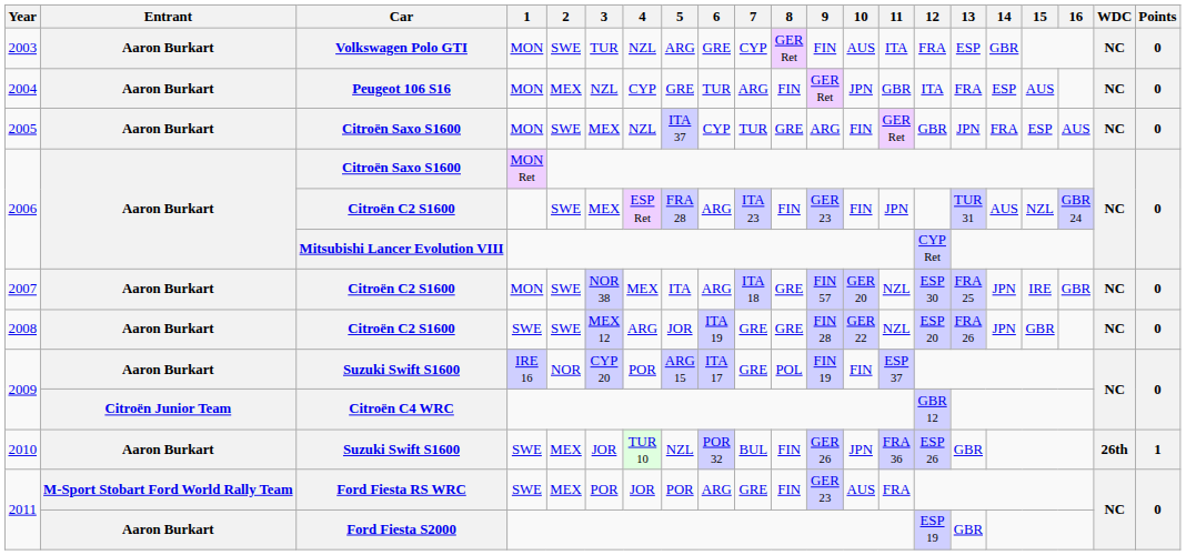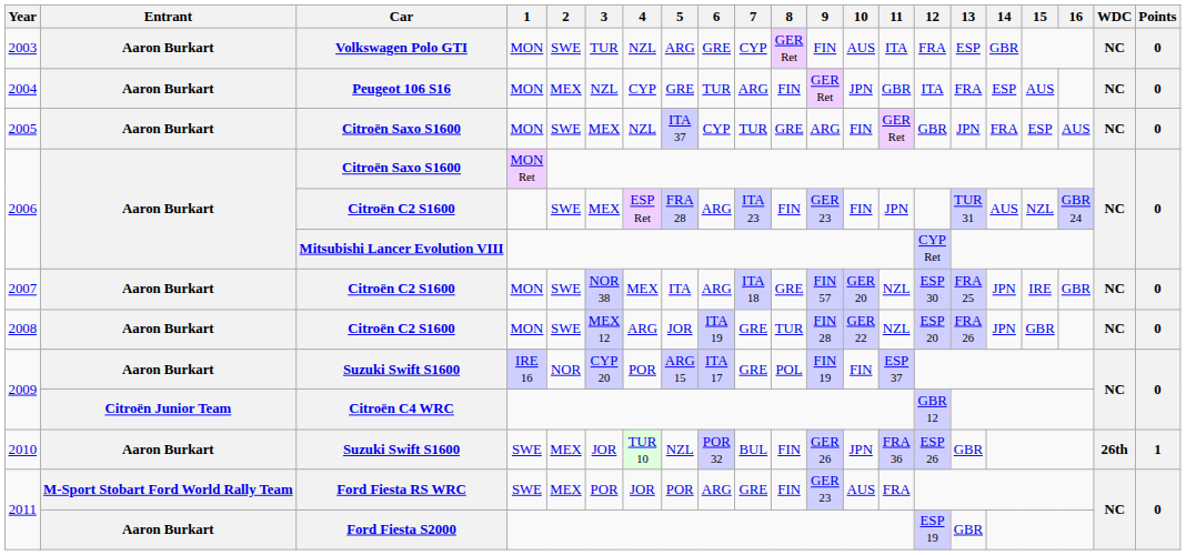 <table class="wikitable" border="1" style="text-align:center; font-size:85%;">
 <tr>
 <th>Year</th>
 <th>Entrant</th>
 <th>Car</th>
 <th>1</th>
 <th>2</th>
 <th>3</th>
 <th>4</th>
 <th>5</th>
 <th>6</th>
 <th>7</th>
 <th>8</th>
 <th>9</th>
 <th>10</th>
 <th>11</th>
 <th>12</th>
 <th>13</th>
 <th>14</th>
 <th>15</th>
 <th>16</th>
 <th>WDC</th>
 <th>Points</th>
 </tr>
 <tr>
 <td><a href='#'>2003</a></td>
 <th nowrap>Aaron Burkart</th>
 <th nowrap><a href='#'>Volkswagen Polo GTI</a></th>
 <td><a href='#'>MON</a></td>
 <td><a href='#'>SWE</a></td>
 <td><a href='#'>TUR</a></td>
 <td><a href='#'>NZL</a></td>
 <td><a href='#'>ARG</a></td>
 <td><a href='#'>GRE</a></td>
 <td><a href='#'>CYP</a></td>
 <td style="background:#EFCFFF;"><a href='#'>GER</a><br><small>Ret</small></td>
 <td><a href='#'>FIN</a></td>
 <td><a href='#'>AUS</a></td>
 <td><a href='#'>ITA</a></td>
 <td><a href='#'>FRA</a></td>
 <td><a href='#'>ESP</a></td>
 <td><a href='#'>GBR</a></td>
 <td colspan=2></td>
 <th>NC</th>
 <th>0</th>
 </tr>
 <tr>
 <td><a href='#'>2004</a></td>
 <th nowrap>Aaron Burkart</th>
 <th nowrap><a href='#'>Peugeot 106 S16</a></th>
 <td><a href='#'>MON</a></td>
 <td><a href='#'>MEX</a></td>
 <td><a href='#'>NZL</a></td>
 <td><a href='#'>CYP</a></td>
 <td><a href='#'>GRE</a></td>
 <td><a href='#'>TUR</a></td>
 <td><a href='#'>ARG</a></td>
 <td><a href='#'>FIN</a></td>
 <td style="background:#EFCFFF;"><a href='#'>GER</a><br><small>Ret</small></td>
 <td><a href='#'>JPN</a></td>
 <td><a href='#'>GBR</a></td>
 <td><a href='#'>ITA</a></td>
 <td><a href='#'>FRA</a></td>
 <td><a href='#'>ESP</a></td>
 <td><a href='#'>AUS</a></td>
 <td></td>
 <th>NC</th>
 <th>0</th>
 </tr>
 <tr>
 <td><a href='#'>2005</a></td>
 <th nowrap>Aaron Burkart</th>
 <th nowrap><a href='#'>Citroën Saxo S1600</a></th>
 <td><a href='#'>MON</a></td>
 <td><a href='#'>SWE</a></td>
 <td><a href='#'>MEX</a></td>
 <td><a href='#'>NZL</a></td>
 <td style="background:#CFCFFF;"><a href='#'>ITA</a><br><small>37</small></td>
 <td><a href='#'>CYP</a></td>
 <td><a href='#'>TUR</a></td>
 <td><a href='#'>GRE</a></td>
 <td><a href='#'>ARG</a></td>
 <td><a href='#'>FIN</a></td>
 <td style="background:#EFCFFF;"><a href='#'>GER</a><br><small>Ret</small></td>
 <td><a href='#'>GBR</a></td>
 <td><a href='#'>JPN</a></td>
 <td><a href='#'>FRA</a></td>
 <td><a href='#'>ESP</a></td>
 <td><a href='#'>AUS</a></td>
 <th>NC</th>
 <th>0</th>
 </tr>
 <tr>
 <td rowspan=3><a href='#'>2006</a></td>
 <th rowspan=3 nowrap>Aaron Burkart</th>
 <th nowrap><a href='#'>Citroën Saxo S1600</a></th>
 <td style="background:#EFCFFF;"><a href='#'>MON</a><br><small>Ret</small></td>
 <td colspan=15></td>
 <th rowspan=3>NC</th>
 <th rowspan=3>0</th>
 </tr>
 <tr>
 <th nowrap><a href='#'>Citroën C2 S1600</a></th>
 <td></td>
 <td><a href='#'>SWE</a></td>
 <td><a href='#'>MEX</a></td>
 <td style="background:#EFCFFF;"><a href='#'>ESP</a><br><small>Ret</small></td>
 <td style="background:#CFCFFF;"><a href='#'>FRA</a><br><small>28</small></td>
 <td><a href='#'>ARG</a></td>
 <td style="background:#CFCFFF;"><a href='#'>ITA</a><br><small>23</small></td>
 <td><a href='#'>FIN</a></td>
 <td style="background:#CFCFFF;"><a href='#'>GER</a><br><small>23</small></td>
 <td><a href='#'>FIN</a></td>
 <td><a href='#'>JPN</a></td>
 <td></td>
 <td style="background:#CFCFFF;"><a href='#'>TUR</a><br><small>31</small></td>
 <td><a href='#'>AUS</a></td>
 <td><a href='#'>NZL</a></td>
 <td style="background:#CFCFFF;"><a href='#'>GBR</a><br><small>24</small></td>
 </tr>
 <tr>
 <th nowrap><a href='#'>Mitsubishi Lancer Evolution VIII</a></th>
 <td colspan=11></td>
 <td style="background:#CFCFFF;"><a href='#'>CYP</a><br><small>Ret</small></td>
 <td colspan=4></td>
 </tr>
 <tr>
 <td><a href='#'>2007</a></td>
 <th nowrap>Aaron Burkart</th>
 <th nowrap><a href='#'>Citroën C2 S1600</a></th>
 <td><a href='#'>MON</a></td>
 <td><a href='#'>SWE</a></td>
 <td style="background:#CFCFFF;"><a href='#'>NOR</a><br><small>38</small></td>
 <td><a href='#'>MEX</a></td>
 <td><a href='#'>ITA</a></td>
 <td><a href='#'>ARG</a></td>
 <td style="background:#CFCFFF;"><a href='#'>ITA</a><br><small>18</small></td>
 <td><a href='#'>GRE</a></td>
 <td style="background:#CFCFFF;"><a href='#'>FIN</a><br><small>57</small></td>
 <td style="background:#CFCFFF;"><a href='#'>GER</a><br><small>20</small></td>
 <td><a href='#'>NZL</a></td>
 <td style="background:#CFCFFF;"><a href='#'>ESP</a><br><small>30</small></td>
 <td style="background:#CFCFFF;"><a href='#'>FRA</a><br><small>25</small></td>
 <td><a href='#'>JPN</a></td>
 <td><a href='#'>IRE</a></td>
 <td><a href='#'>GBR</a></td>
 <th>NC</th>
 <th>0</th>
 </tr>
 <tr>
 <td><a href='#'>2008</a></td>
 <th nowrap>Aaron Burkart</th>
 <th nowrap><a href='#'>Citroën C2 S1600</a></th>
-<td><a href='#'>SWE</a></td>
+<td><a href='#'>MON</a></td>
 <td><a href='#'>SWE</a></td>
 <td style="background:#CFCFFF;"><a href='#'>MEX</a><br><small>12</small></td>
 <td><a href='#'>ARG</a></td>
 <td><a href='#'>JOR</a></td>
 <td style="background:#CFCFFF;"><a href='#'>ITA</a><br><small>19</small></td>
 <td><a href='#'>GRE</a></td>
-<td><a href='#'>GRE</a></td>
+<td><a href='#'>TUR</a></td>
 <td style="background:#CFCFFF;"><a href='#'>FIN</a><br><small>28</small></td>
 <td style="background:#CFCFFF;"><a href='#'>GER</a><br><small>22</small></td>
 <td><a href='#'>NZL</a></td>
 <td style="background:#CFCFFF;"><a href='#'>ESP</a><br><small>20</small></td>
 <td style="background:#CFCFFF;"><a href='#'>FRA</a><br><small>26</small></td>
 <td><a href='#'>JPN</a></td>
 <td><a href='#'>GBR</a></td>
 <td></td>
 <th>NC</th>
 <th>0</th>
 </tr>
 <tr>
 <td rowspan=2><a href='#'>2009</a></td>
 <th nowrap>Aaron Burkart</th>
 <th nowrap><a href='#'>Suzuki Swift S1600</a></th>
 <td style="background:#CFCFFF;"><a href='#'>IRE</a><br><small>16</small></td>
 <td><a href='#'>NOR</a></td>
 <td style="background:#CFCFFF;"><a href='#'>CYP</a><br><small>20</small></td>
 <td><a href='#'>POR</a></td>
 <td style="background:#CFCFFF;"><a href='#'>ARG</a><br><small>15</small></td>
 <td style="background:#CFCFFF;"><a href='#'>ITA</a><br><small>17</small></td>
 <td><a href='#'>GRE</a></td>
 <td><a href='#'>POL</a></td>
 <td style="background:#CFCFFF;"><a href='#'>FIN</a><br><small>19</small></td>
 <td><a href='#'>FIN</a></td>
 <td style="background:#CFCFFF;"><a href='#'>ESP</a><br><small>37</small></td>
 <td colspan=5></td>
 <th rowspan=2>NC</th>
 <th rowspan=2>0</th>
 </tr>
 <tr>
 <th nowrap><a href='#'>Citroën Junior Team</a></th>
 <th nowrap><a href='#'>Citroën C4 WRC</a></th>
 <td colspan=11></td>
 <td style="background:#CFCFFF;"><a href='#'>GBR</a><br><small>12</small></td>
 <td colspan=4></td>
 </tr>
 <tr>
 <td><a href='#'>2010</a></td>
 <th nowrap>Aaron Burkart</th>
 <th nowrap><a href='#'>Suzuki Swift S1600</a></th>
 <td><a href='#'>SWE</a></td>
 <td><a href='#'>MEX</a></td>
 <td><a href='#'>JOR</a></td>
 <td style="background:#DFFFDF;"><a href='#'>TUR</a><br><small>10</small></td>
 <td><a href='#'>NZL</a></td>
 <td style="background:#CFCFFF;"><a href='#'>POR</a><br><small>32</small></td>
 <td><a href='#'>BUL</a></td>
 <td><a href='#'>FIN</a></td>
 <td style="background:#CFCFFF;"><a href='#'>GER</a><br><small>26</small></td>
 <td><a href='#'>JPN</a></td>
 <td style="background:#CFCFFF;"><a href='#'>FRA</a><br><small>36</small></td>
 <td style="background:#CFCFFF;"><a href='#'>ESP</a><br><small>26</small></td>
 <td><a href='#'>GBR</a></td>
 <td colspan=3></td>
 <th>26th</th>
 <th>1</th>
 </tr>
 <tr>
 <td rowspan=2><a href='#'>2011</a></td>
 <th nowrap><a href='#'>M-Sport Stobart Ford World Rally Team</a></th>
 <th nowrap><a href='#'>Ford Fiesta RS WRC</a></th>
 <td><a href='#'>SWE</a></td>
 <td><a href='#'>MEX</a></td>
 <td><a href='#'>POR</a></td>
 <td><a href='#'>JOR</a></td>
 <td><a href='#'>POR</a></td>
 <td><a href='#'>ARG</a></td>
 <td><a href='#'>GRE</a></td>
 <td><a href='#'>FIN</a></td>
 <td style="background:#CFCFFF;"><a href='#'>GER</a><br><small>23</small></td>
 <td><a href='#'>AUS</a></td>
 <td><a href='#'>FRA</a></td>
 <td colspan=5></td>
 <th rowspan=2>NC</th>
 <th rowspan=2>0</th>
 </tr>
 <tr>
 <th nowrap>Aaron Burkart</th>
 <th nowrap><a href='#'>Ford Fiesta S2000</a></th>
 <td colspan=11></td>
 <td style="background:#CFCFFF;"><a href='#'>ESP</a><br><small>19</small></td>
 <td><a href='#'>GBR</a></td>
 <td colspan=3></td>
 </tr>
 </table>
